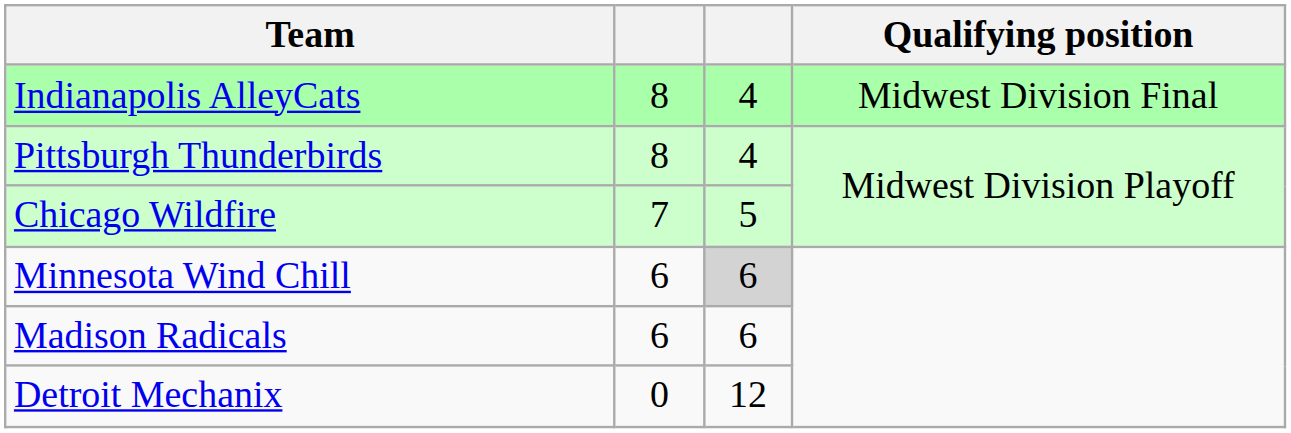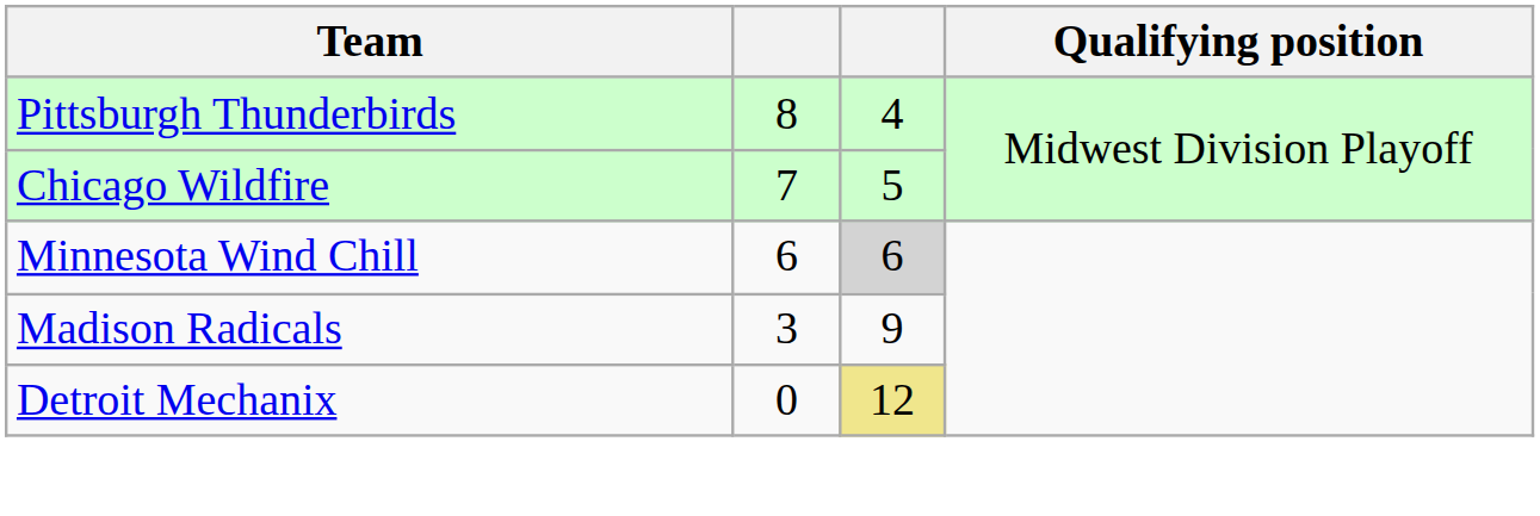 <table class="wikitable" style="text-align: center;">
 <tr>
 <th width=250>Team</th>
 <th width=30></th>
 <th width=30></th>
 <th width=200>Qualifying position</th>
-</tr>
-<tr style="background:#afa">
-<td style="text-align:left;"><a href='#'>Indianapolis AlleyCats</a></td>
-<td>8</td>
-<td>4</td>
-<td>Midwest Division Final</td>
 </tr>
 <tr style="background:#cfc">
 <td style="text-align:left;"><a href='#'>Pittsburgh Thunderbirds</a></td>
 <td>8</td>
 <td>4</td>
 <td rowspan=2>Midwest Division Playoff</td>
 </tr>
 <tr style="background:#cfc">
 <td style="text-align:left;"><a href='#'>Chicago Wildfire</a></td>
 <td>7</td>
 <td>5</td>
 </tr>
 <tr>
 <td style="text-align:left;"><a href='#'>Minnesota Wind Chill</a></td>
 <td>6</td>
 <td style="background: lightgrey;">6</td>
 </tr>
 <tr>
 <td style="text-align:left;"><a href='#'>Madison Radicals</a></td>
-<td>6</td>
-<td>6</td>
+<td>3</td>
+<td>9</td>
 </tr>
 <tr>
 <td style="text-align:left;"><a href='#'>Detroit Mechanix</a></td>
 <td>0</td>
-<td>12</td>
+<td style="background: khaki;">12</td>
 </tr>
 </table>
